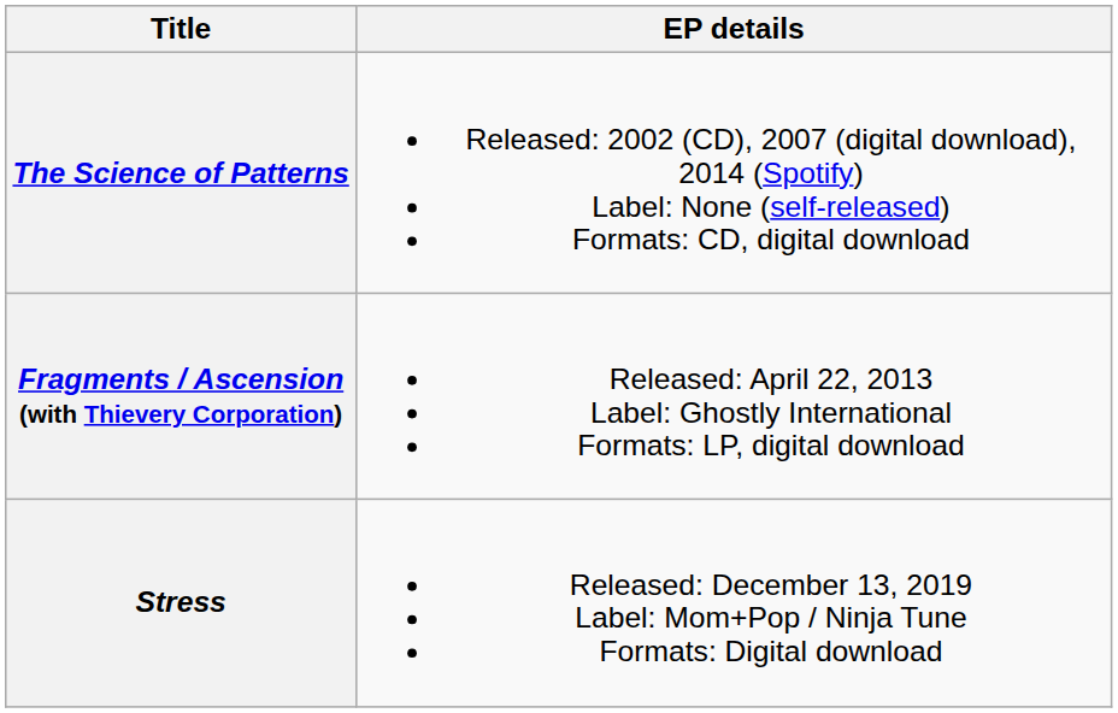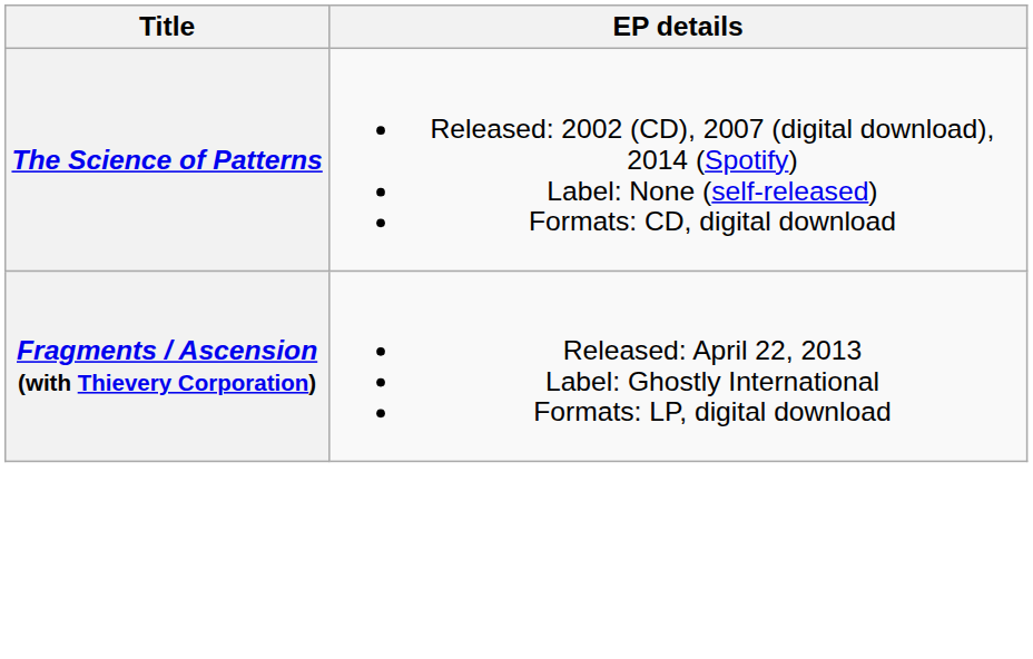 <table class="wikitable plainrowheaders" style="text-align:center;">
 <tr>
 <th scope="col" rowspan="1">Title</th>
 <th scope="col" rowspan="1" style="width:25em;">EP details</th>
 </tr>
 <tr>
 <th scope="row"><em><a href='#'>The Science of Patterns</a></em></th>
 <td><br><ul><li>Released: 2002 (CD), 2007 (digital download), 2014 (<a href='#'>Spotify</a>)</li><li>Label: None (<a href='#'>self-released</a>)</li><li>Formats: CD, digital download</li></ul></td>
 </tr>
 <tr>
 <th scope="row"><em><a href='#'>Fragments / Ascension</a></em><br><small>(with <a href='#'>Thievery Corporation</a>)</small></th>
 <td><br><ul><li>Released: April 22, 2013</li><li>Label: Ghostly International</li><li>Formats: LP, digital download</li></ul></td>
 </tr>
-<tr>
-<th scope="row"><em>Stress</em></th>
-<td><br><ul><li>Released: December 13, 2019</li><li>Label: Mom+Pop / Ninja Tune</li><li>Formats: Digital download</li></ul></td>
-</tr>
 </table>
